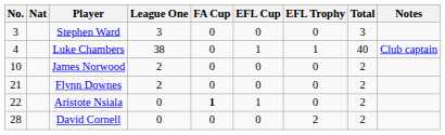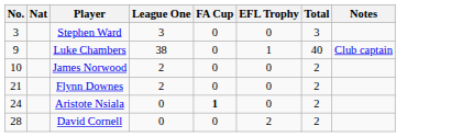 <table class="wikitable" style="text-align:center">
 <tr>
 <th width=0%>No.</th>
 <th width=0%>Nat</th>
 <th width=0%>Player</th>
 <th width=0%>League One</th>
 <th width=0%>FA Cup</th>
-<th width=0%>EFL Cup</th>
 <th width=0%>EFL Trophy</th>
 <th width=0%>Total</th>
 <th width=0%>Notes</th>
 </tr>
 <tr>
 <td>3</td>
 <td></td>
 <td><a href='#'>Stephen Ward</a></td>
 <td>3</td>
 <td>0</td>
 <td>0</td>
-<td>0</td>
 <td>3</td>
 <td></td>
 </tr>
 <tr>
-<td>4</td>
+<td>9</td>
 <td></td>
 <td><a href='#'>Luke Chambers</a></td>
 <td>38</td>
 <td>0</td>
-<td>1</td>
 <td>1</td>
 <td>40</td>
 <td><a href='#'>Club captain</a></td>
 </tr>
 <tr>
 <td>10</td>
 <td></td>
 <td><a href='#'>James Norwood</a></td>
 <td>2</td>
-<td>0</td>
 <td>0</td>
 <td>0</td>
 <td>2</td>
 <td></td>
 </tr>
 <tr>
 <td>21</td>
 <td></td>
 <td><a href='#'>Flynn Downes</a></td>
 <td>2</td>
 <td>0</td>
 <td>0</td>
-<td>0</td>
 <td>2</td>
 <td></td>
 </tr>
 <tr>
-<td>22</td>
+<td>24</td>
 <td></td>
 <td><a href='#'>Aristote Nsiala</a></td>
 <td>0</td>
 <td><strong>1</strong></td>
-<td>1</td>
 <td>0</td>
 <td>2</td>
 <td></td>
 </tr>
 <tr>
 <td>28</td>
 <td></td>
 <td><a href='#'>David Cornell</a></td>
 <td>0</td>
 <td>0</td>
-<td>0</td>
 <td>2</td>
 <td>2</td>
 <td></td>
 </tr>
 </table>
